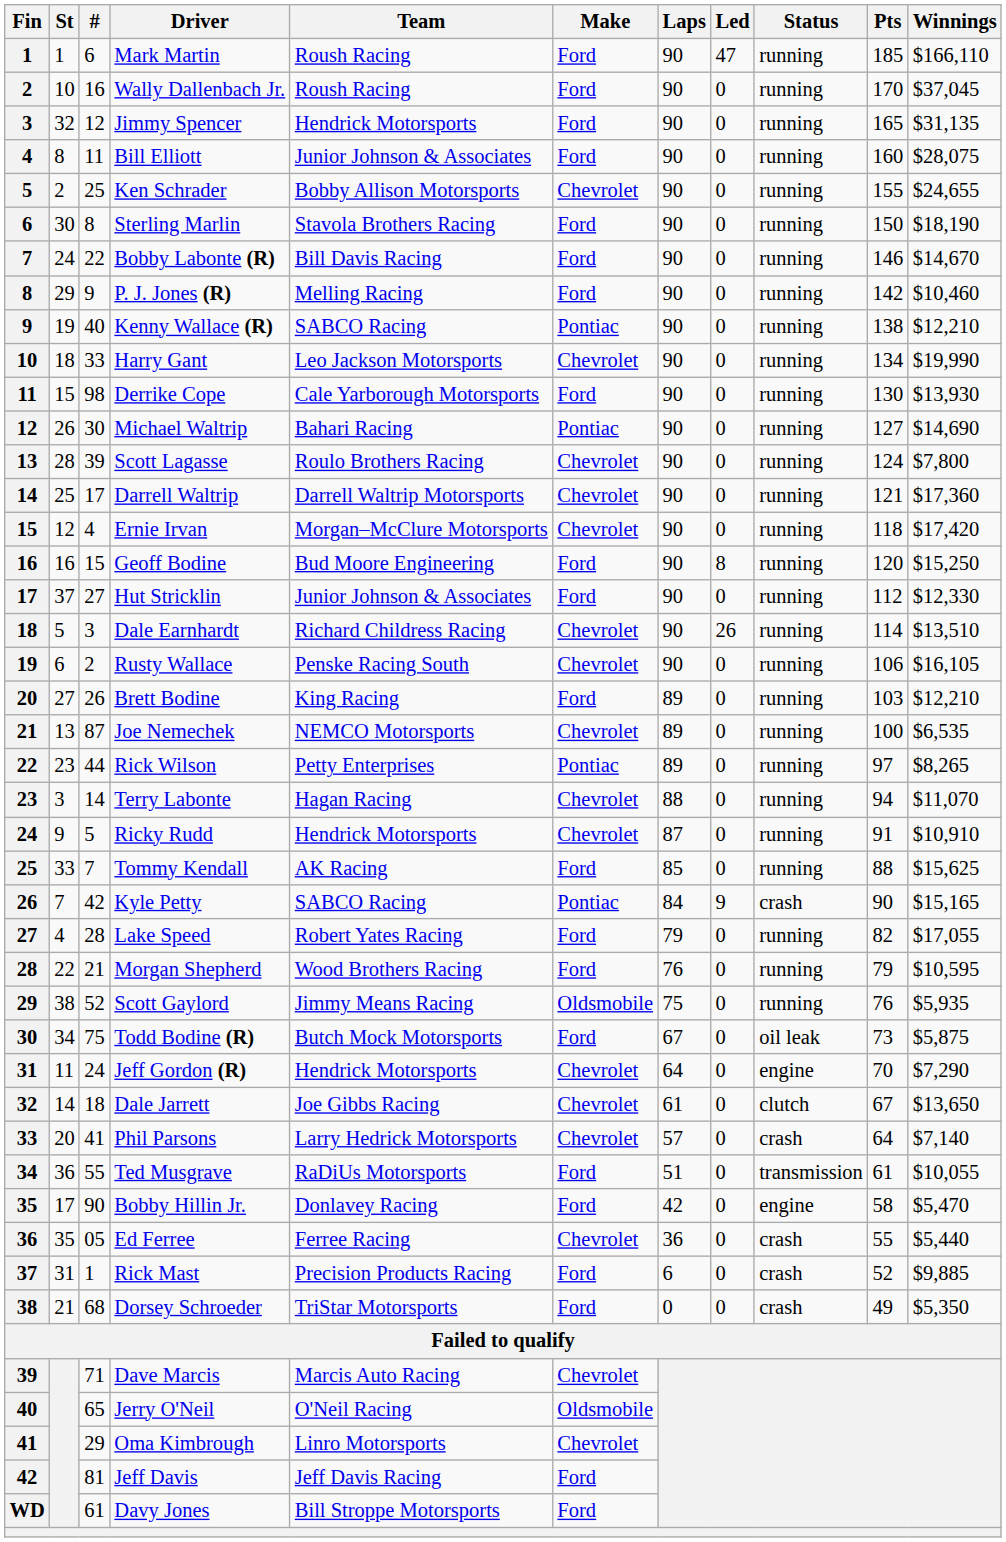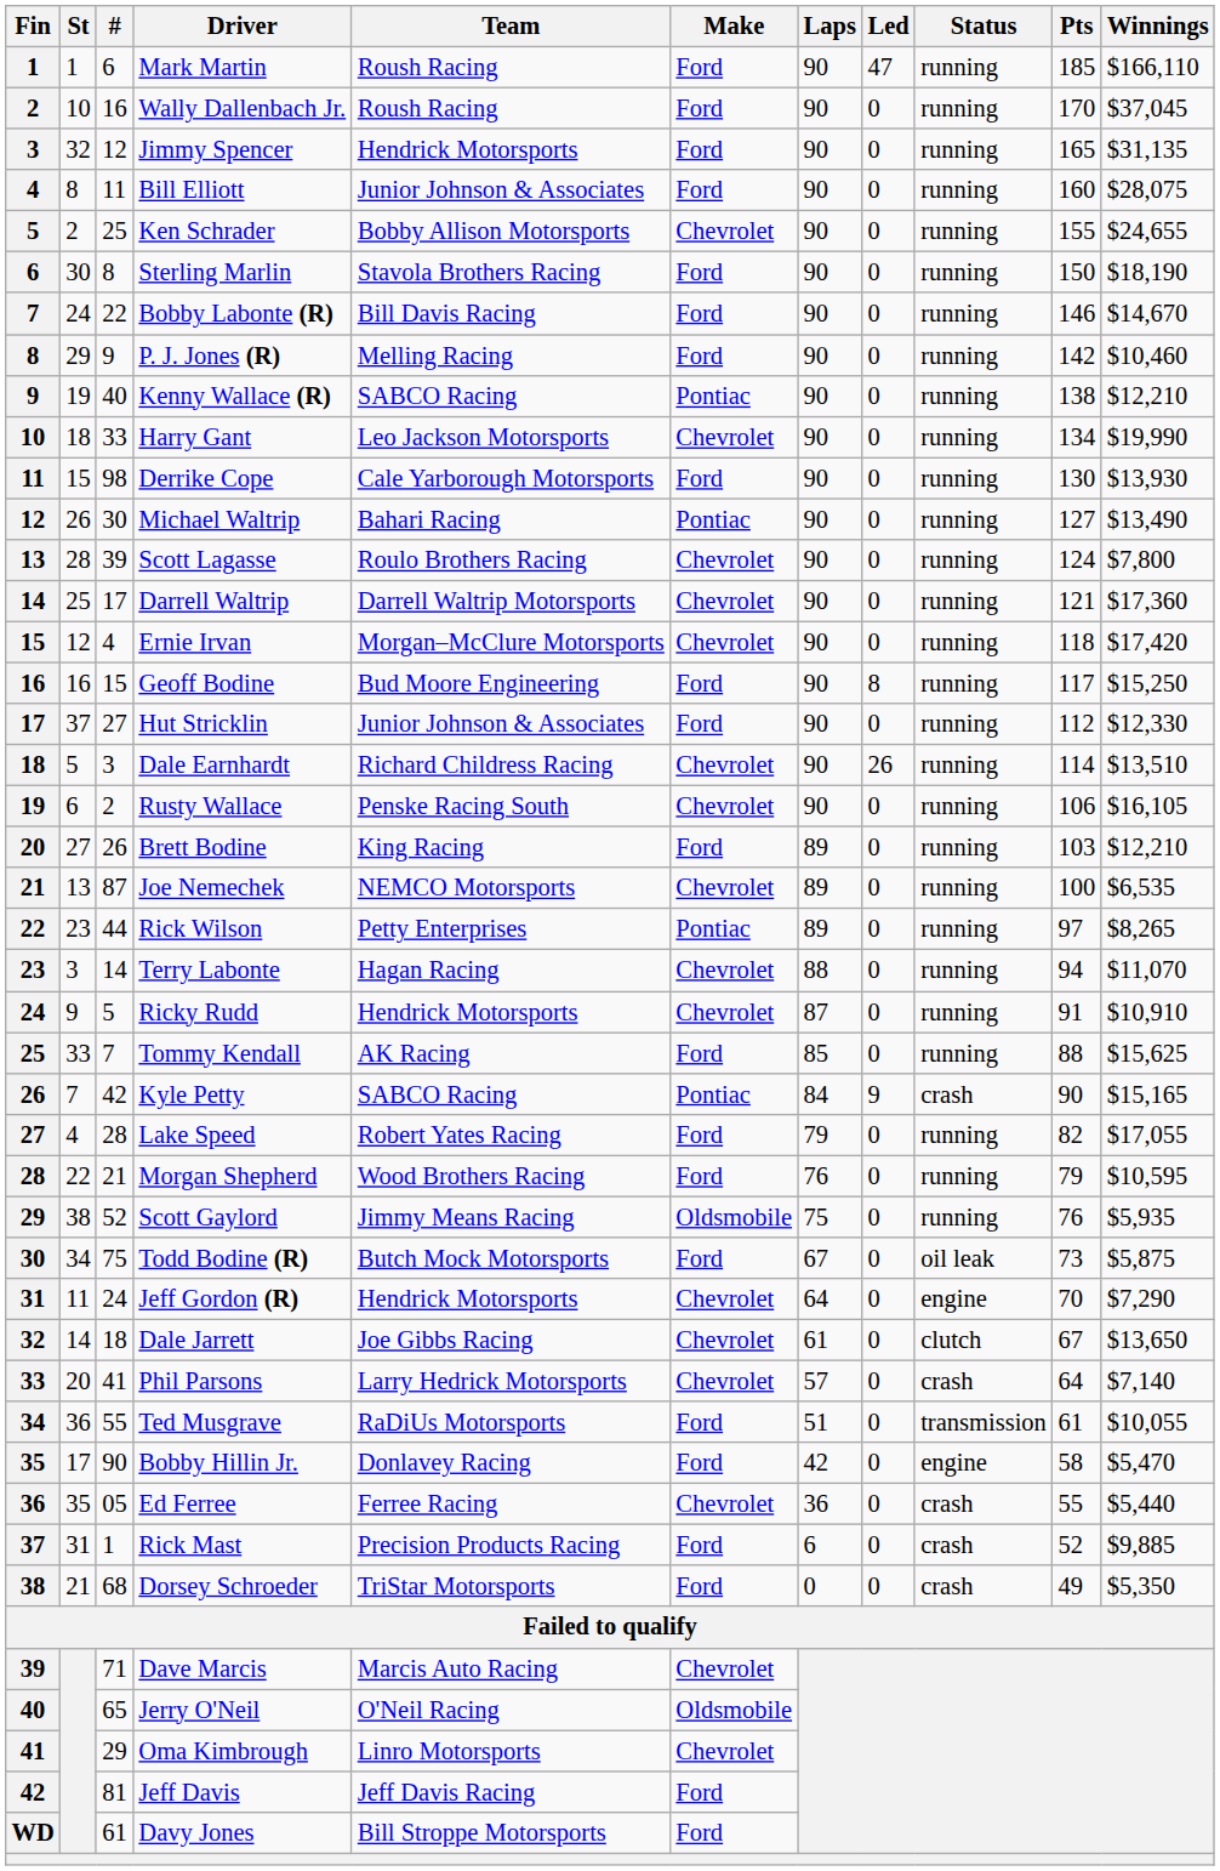 <table class="wikitable" style="font-size:95%">
 <tr>
 <th>Fin</th>
 <th>St</th>
 <th>#</th>
 <th>Driver</th>
 <th>Team</th>
 <th>Make</th>
 <th>Laps</th>
 <th>Led</th>
 <th>Status</th>
 <th>Pts</th>
 <th>Winnings</th>
 </tr>
 <tr>
 <th>1</th>
 <td>1</td>
 <td>6</td>
 <td><a href='#'>Mark Martin</a></td>
 <td><a href='#'>Roush Racing</a></td>
 <td><a href='#'>Ford</a></td>
 <td>90</td>
 <td>47</td>
 <td>running</td>
 <td>185</td>
 <td>$166,110</td>
 </tr>
 <tr>
 <th>2</th>
 <td>10</td>
 <td>16</td>
 <td><a href='#'>Wally Dallenbach Jr.</a></td>
 <td><a href='#'>Roush Racing</a></td>
 <td><a href='#'>Ford</a></td>
 <td>90</td>
 <td>0</td>
 <td>running</td>
 <td>170</td>
 <td>$37,045</td>
 </tr>
 <tr>
 <th>3</th>
 <td>32</td>
 <td>12</td>
 <td><a href='#'>Jimmy Spencer</a></td>
 <td><a href='#'>Hendrick Motorsports</a></td>
 <td><a href='#'>Ford</a></td>
 <td>90</td>
 <td>0</td>
 <td>running</td>
 <td>165</td>
 <td>$31,135</td>
 </tr>
 <tr>
 <th>4</th>
 <td>8</td>
 <td>11</td>
 <td><a href='#'>Bill Elliott</a></td>
 <td><a href='#'>Junior Johnson & Associates</a></td>
 <td><a href='#'>Ford</a></td>
 <td>90</td>
 <td>0</td>
 <td>running</td>
 <td>160</td>
 <td>$28,075</td>
 </tr>
 <tr>
 <th>5</th>
 <td>2</td>
 <td>25</td>
 <td><a href='#'>Ken Schrader</a></td>
 <td><a href='#'>Bobby Allison Motorsports</a></td>
 <td><a href='#'>Chevrolet</a></td>
 <td>90</td>
 <td>0</td>
 <td>running</td>
 <td>155</td>
 <td>$24,655</td>
 </tr>
 <tr>
 <th>6</th>
 <td>30</td>
 <td>8</td>
 <td><a href='#'>Sterling Marlin</a></td>
 <td><a href='#'>Stavola Brothers Racing</a></td>
 <td><a href='#'>Ford</a></td>
 <td>90</td>
 <td>0</td>
 <td>running</td>
 <td>150</td>
 <td>$18,190</td>
 </tr>
 <tr>
 <th>7</th>
 <td>24</td>
 <td>22</td>
 <td><a href='#'>Bobby Labonte</a> <strong>(R)</strong></td>
 <td><a href='#'>Bill Davis Racing</a></td>
 <td><a href='#'>Ford</a></td>
 <td>90</td>
 <td>0</td>
 <td>running</td>
 <td>146</td>
 <td>$14,670</td>
 </tr>
 <tr>
 <th>8</th>
 <td>29</td>
 <td>9</td>
 <td><a href='#'>P. J. Jones</a> <strong>(R)</strong></td>
 <td><a href='#'>Melling Racing</a></td>
 <td><a href='#'>Ford</a></td>
 <td>90</td>
 <td>0</td>
 <td>running</td>
 <td>142</td>
 <td>$10,460</td>
 </tr>
 <tr>
 <th>9</th>
 <td>19</td>
 <td>40</td>
 <td><a href='#'>Kenny Wallace</a> <strong>(R)</strong></td>
 <td><a href='#'>SABCO Racing</a></td>
 <td><a href='#'>Pontiac</a></td>
 <td>90</td>
 <td>0</td>
 <td>running</td>
 <td>138</td>
 <td>$12,210</td>
 </tr>
 <tr>
 <th>10</th>
 <td>18</td>
 <td>33</td>
 <td><a href='#'>Harry Gant</a></td>
 <td><a href='#'>Leo Jackson Motorsports</a></td>
 <td><a href='#'>Chevrolet</a></td>
 <td>90</td>
 <td>0</td>
 <td>running</td>
 <td>134</td>
 <td>$19,990</td>
 </tr>
 <tr>
 <th>11</th>
 <td>15</td>
 <td>98</td>
 <td><a href='#'>Derrike Cope</a></td>
 <td><a href='#'>Cale Yarborough Motorsports</a></td>
 <td><a href='#'>Ford</a></td>
 <td>90</td>
 <td>0</td>
 <td>running</td>
 <td>130</td>
 <td>$13,930</td>
 </tr>
 <tr>
 <th>12</th>
 <td>26</td>
 <td>30</td>
 <td><a href='#'>Michael Waltrip</a></td>
 <td><a href='#'>Bahari Racing</a></td>
 <td><a href='#'>Pontiac</a></td>
 <td>90</td>
 <td>0</td>
 <td>running</td>
 <td>127</td>
-<td>$14,690</td>
+<td>$13,490</td>
 </tr>
 <tr>
 <th>13</th>
 <td>28</td>
 <td>39</td>
 <td><a href='#'>Scott Lagasse</a></td>
 <td><a href='#'>Roulo Brothers Racing</a></td>
 <td><a href='#'>Chevrolet</a></td>
 <td>90</td>
 <td>0</td>
 <td>running</td>
 <td>124</td>
 <td>$7,800</td>
 </tr>
 <tr>
 <th>14</th>
 <td>25</td>
 <td>17</td>
 <td><a href='#'>Darrell Waltrip</a></td>
 <td><a href='#'>Darrell Waltrip Motorsports</a></td>
 <td><a href='#'>Chevrolet</a></td>
 <td>90</td>
 <td>0</td>
 <td>running</td>
 <td>121</td>
 <td>$17,360</td>
 </tr>
 <tr>
 <th>15</th>
 <td>12</td>
 <td>4</td>
 <td><a href='#'>Ernie Irvan</a></td>
 <td><a href='#'>Morgan–McClure Motorsports</a></td>
 <td><a href='#'>Chevrolet</a></td>
 <td>90</td>
 <td>0</td>
 <td>running</td>
 <td>118</td>
 <td>$17,420</td>
 </tr>
 <tr>
 <th>16</th>
 <td>16</td>
 <td>15</td>
 <td><a href='#'>Geoff Bodine</a></td>
 <td><a href='#'>Bud Moore Engineering</a></td>
 <td><a href='#'>Ford</a></td>
 <td>90</td>
 <td>8</td>
 <td>running</td>
-<td>120</td>
+<td>117</td>
 <td>$15,250</td>
 </tr>
 <tr>
 <th>17</th>
 <td>37</td>
 <td>27</td>
 <td><a href='#'>Hut Stricklin</a></td>
 <td><a href='#'>Junior Johnson & Associates</a></td>
 <td><a href='#'>Ford</a></td>
 <td>90</td>
 <td>0</td>
 <td>running</td>
 <td>112</td>
 <td>$12,330</td>
 </tr>
 <tr>
 <th>18</th>
 <td>5</td>
 <td>3</td>
 <td><a href='#'>Dale Earnhardt</a></td>
 <td><a href='#'>Richard Childress Racing</a></td>
 <td><a href='#'>Chevrolet</a></td>
 <td>90</td>
 <td>26</td>
 <td>running</td>
 <td>114</td>
 <td>$13,510</td>
 </tr>
 <tr>
 <th>19</th>
 <td>6</td>
 <td>2</td>
 <td><a href='#'>Rusty Wallace</a></td>
 <td><a href='#'>Penske Racing South</a></td>
 <td><a href='#'>Chevrolet</a></td>
 <td>90</td>
 <td>0</td>
 <td>running</td>
 <td>106</td>
 <td>$16,105</td>
 </tr>
 <tr>
 <th>20</th>
 <td>27</td>
 <td>26</td>
 <td><a href='#'>Brett Bodine</a></td>
 <td><a href='#'>King Racing</a></td>
 <td><a href='#'>Ford</a></td>
 <td>89</td>
 <td>0</td>
 <td>running</td>
 <td>103</td>
 <td>$12,210</td>
 </tr>
 <tr>
 <th>21</th>
 <td>13</td>
 <td>87</td>
 <td><a href='#'>Joe Nemechek</a></td>
 <td><a href='#'>NEMCO Motorsports</a></td>
 <td><a href='#'>Chevrolet</a></td>
 <td>89</td>
 <td>0</td>
 <td>running</td>
 <td>100</td>
 <td>$6,535</td>
 </tr>
 <tr>
 <th>22</th>
 <td>23</td>
 <td>44</td>
 <td><a href='#'>Rick Wilson</a></td>
 <td><a href='#'>Petty Enterprises</a></td>
 <td><a href='#'>Pontiac</a></td>
 <td>89</td>
 <td>0</td>
 <td>running</td>
 <td>97</td>
 <td>$8,265</td>
 </tr>
 <tr>
 <th>23</th>
 <td>3</td>
 <td>14</td>
 <td><a href='#'>Terry Labonte</a></td>
 <td><a href='#'>Hagan Racing</a></td>
 <td><a href='#'>Chevrolet</a></td>
 <td>88</td>
 <td>0</td>
 <td>running</td>
 <td>94</td>
 <td>$11,070</td>
 </tr>
 <tr>
 <th>24</th>
 <td>9</td>
 <td>5</td>
 <td><a href='#'>Ricky Rudd</a></td>
 <td><a href='#'>Hendrick Motorsports</a></td>
 <td><a href='#'>Chevrolet</a></td>
 <td>87</td>
 <td>0</td>
 <td>running</td>
 <td>91</td>
 <td>$10,910</td>
 </tr>
 <tr>
 <th>25</th>
 <td>33</td>
 <td>7</td>
 <td><a href='#'>Tommy Kendall</a></td>
 <td><a href='#'>AK Racing</a></td>
 <td><a href='#'>Ford</a></td>
 <td>85</td>
 <td>0</td>
 <td>running</td>
 <td>88</td>
 <td>$15,625</td>
 </tr>
 <tr>
 <th>26</th>
 <td>7</td>
 <td>42</td>
 <td><a href='#'>Kyle Petty</a></td>
 <td><a href='#'>SABCO Racing</a></td>
 <td><a href='#'>Pontiac</a></td>
 <td>84</td>
 <td>9</td>
 <td>crash</td>
 <td>90</td>
 <td>$15,165</td>
 </tr>
 <tr>
 <th>27</th>
 <td>4</td>
 <td>28</td>
 <td><a href='#'>Lake Speed</a></td>
 <td><a href='#'>Robert Yates Racing</a></td>
 <td><a href='#'>Ford</a></td>
 <td>79</td>
 <td>0</td>
 <td>running</td>
 <td>82</td>
 <td>$17,055</td>
 </tr>
 <tr>
 <th>28</th>
 <td>22</td>
 <td>21</td>
 <td><a href='#'>Morgan Shepherd</a></td>
 <td><a href='#'>Wood Brothers Racing</a></td>
 <td><a href='#'>Ford</a></td>
 <td>76</td>
 <td>0</td>
 <td>running</td>
 <td>79</td>
 <td>$10,595</td>
 </tr>
 <tr>
 <th>29</th>
 <td>38</td>
 <td>52</td>
 <td><a href='#'>Scott Gaylord</a></td>
 <td><a href='#'>Jimmy Means Racing</a></td>
 <td><a href='#'>Oldsmobile</a></td>
 <td>75</td>
 <td>0</td>
 <td>running</td>
 <td>76</td>
 <td>$5,935</td>
 </tr>
 <tr>
 <th>30</th>
 <td>34</td>
 <td>75</td>
 <td><a href='#'>Todd Bodine</a> <strong>(R)</strong></td>
 <td><a href='#'>Butch Mock Motorsports</a></td>
 <td><a href='#'>Ford</a></td>
 <td>67</td>
 <td>0</td>
 <td>oil leak</td>
 <td>73</td>
 <td>$5,875</td>
 </tr>
 <tr>
 <th>31</th>
 <td>11</td>
 <td>24</td>
 <td><a href='#'>Jeff Gordon</a> <strong>(R)</strong></td>
 <td><a href='#'>Hendrick Motorsports</a></td>
 <td><a href='#'>Chevrolet</a></td>
 <td>64</td>
 <td>0</td>
 <td>engine</td>
 <td>70</td>
 <td>$7,290</td>
 </tr>
 <tr>
 <th>32</th>
 <td>14</td>
 <td>18</td>
 <td><a href='#'>Dale Jarrett</a></td>
 <td><a href='#'>Joe Gibbs Racing</a></td>
 <td><a href='#'>Chevrolet</a></td>
 <td>61</td>
 <td>0</td>
 <td>clutch</td>
 <td>67</td>
 <td>$13,650</td>
 </tr>
 <tr>
 <th>33</th>
 <td>20</td>
 <td>41</td>
 <td><a href='#'>Phil Parsons</a></td>
 <td><a href='#'>Larry Hedrick Motorsports</a></td>
 <td><a href='#'>Chevrolet</a></td>
 <td>57</td>
 <td>0</td>
 <td>crash</td>
 <td>64</td>
 <td>$7,140</td>
 </tr>
 <tr>
 <th>34</th>
 <td>36</td>
 <td>55</td>
 <td><a href='#'>Ted Musgrave</a></td>
 <td><a href='#'>RaDiUs Motorsports</a></td>
 <td><a href='#'>Ford</a></td>
 <td>51</td>
 <td>0</td>
 <td>transmission</td>
 <td>61</td>
 <td>$10,055</td>
 </tr>
 <tr>
 <th>35</th>
 <td>17</td>
 <td>90</td>
 <td><a href='#'>Bobby Hillin Jr.</a></td>
 <td><a href='#'>Donlavey Racing</a></td>
 <td><a href='#'>Ford</a></td>
 <td>42</td>
 <td>0</td>
 <td>engine</td>
 <td>58</td>
 <td>$5,470</td>
 </tr>
 <tr>
 <th>36</th>
 <td>35</td>
 <td>05</td>
 <td><a href='#'>Ed Ferree</a></td>
 <td><a href='#'>Ferree Racing</a></td>
 <td><a href='#'>Chevrolet</a></td>
 <td>36</td>
 <td>0</td>
 <td>crash</td>
 <td>55</td>
 <td>$5,440</td>
 </tr>
 <tr>
 <th>37</th>
 <td>31</td>
 <td>1</td>
 <td><a href='#'>Rick Mast</a></td>
 <td><a href='#'>Precision Products Racing</a></td>
 <td><a href='#'>Ford</a></td>
 <td>6</td>
 <td>0</td>
 <td>crash</td>
 <td>52</td>
 <td>$9,885</td>
 </tr>
 <tr>
 <th>38</th>
 <td>21</td>
 <td>68</td>
 <td><a href='#'>Dorsey Schroeder</a></td>
 <td><a href='#'>TriStar Motorsports</a></td>
 <td><a href='#'>Ford</a></td>
 <td>0</td>
 <td>0</td>
 <td>crash</td>
 <td>49</td>
 <td>$5,350</td>
 </tr>
 <tr>
 <th colspan="11">Failed to qualify</th>
 </tr>
 <tr>
 <th>39</th>
 <th rowspan="5"></th>
 <td>71</td>
 <td><a href='#'>Dave Marcis</a></td>
 <td><a href='#'>Marcis Auto Racing</a></td>
 <td><a href='#'>Chevrolet</a></td>
 <th colspan="5" rowspan="5"></th>
 </tr>
 <tr>
 <th>40</th>
 <td>65</td>
 <td><a href='#'>Jerry O'Neil</a></td>
 <td><a href='#'>O'Neil Racing</a></td>
 <td><a href='#'>Oldsmobile</a></td>
 </tr>
 <tr>
 <th>41</th>
 <td>29</td>
 <td><a href='#'>Oma Kimbrough</a></td>
 <td><a href='#'>Linro Motorsports</a></td>
 <td><a href='#'>Chevrolet</a></td>
 </tr>
 <tr>
 <th>42</th>
 <td>81</td>
 <td><a href='#'>Jeff Davis</a></td>
 <td><a href='#'>Jeff Davis Racing</a></td>
 <td><a href='#'>Ford</a></td>
 </tr>
 <tr>
 <th>WD</th>
 <td>61</td>
 <td><a href='#'>Davy Jones</a></td>
 <td><a href='#'>Bill Stroppe Motorsports</a></td>
 <td><a href='#'>Ford</a></td>
 </tr>
 <tr>
 <th colspan="11"></th>
 </tr>
 </table>
